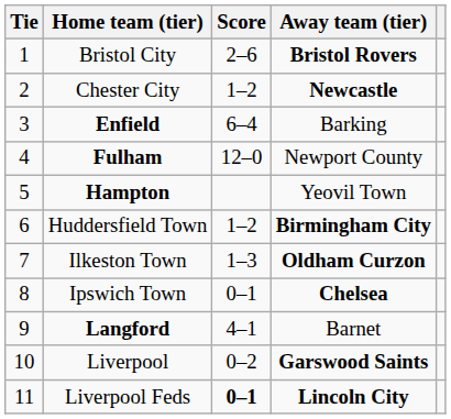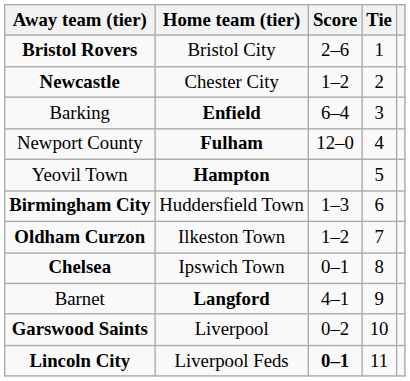 <table class="wikitable" style="text-align:center; font-size:85%">
 <tr>
-<th>Tie</th>
+<th>Away team (tier)</th>
 <th>Home team (tier)</th>
 <th>Score</th>
-<th>Away team (tier)</th>
+<th>Tie</th>
 <th></th>
 </tr>
 <tr>
-<td align="center">1</td>
+<td><strong>Bristol Rovers</strong></td>
 <td>Bristol City</td>
 <td align="center">2–6</td>
-<td><strong>Bristol Rovers</strong></td>
+<td align="center">1</td>
 <td></td>
 </tr>
 <tr>
-<td align="center">2</td>
+<td><strong>Newcastle</strong></td>
 <td>Chester City</td>
 <td align="center">1–2</td>
-<td><strong>Newcastle</strong></td>
+<td align="center">2</td>
 <td></td>
 </tr>
 <tr>
-<td align="center">3</td>
+<td>Barking</td>
 <td><strong>Enfield</strong></td>
 <td align="center">6–4 </td>
-<td>Barking</td>
+<td align="center">3</td>
 <td></td>
 </tr>
 <tr>
-<td align="center">4</td>
+<td>Newport County</td>
 <td><strong>Fulham</strong></td>
 <td align="center">12–0</td>
-<td>Newport County</td>
+<td align="center">4</td>
 <td></td>
 </tr>
 <tr>
-<td align="center">5</td>
+<td>Yeovil Town</td>
 <td><strong>Hampton</strong></td>
 <td align="center"></td>
-<td>Yeovil Town</td>
+<td align="center">5</td>
 <td></td>
 </tr>
 <tr>
+<td><strong>Birmingham City</strong></td>
+<td>Huddersfield Town</td>
+<td align="center">1–3</td>
 <td align="center">6</td>
-<td>Huddersfield Town</td>
-<td align="center">1–2</td>
-<td><strong>Birmingham City</strong></td>
 <td></td>
 </tr>
 <tr>
+<td><strong>Oldham Curzon</strong></td>
+<td>Ilkeston Town</td>
+<td align="center">1–2</td>
 <td align="center">7</td>
-<td>Ilkeston Town</td>
-<td align="center">1–3</td>
-<td><strong>Oldham Curzon</strong></td>
 <td></td>
 </tr>
 <tr>
-<td align="center">8</td>
+<td><strong>Chelsea</strong></td>
 <td>Ipswich Town</td>
 <td align="center">0–1</td>
-<td><strong>Chelsea</strong></td>
+<td align="center">8</td>
 <td></td>
 </tr>
 <tr>
-<td align="center">9</td>
+<td>Barnet</td>
 <td><strong>Langford</strong></td>
 <td align="center">4–1</td>
-<td>Barnet</td>
+<td align="center">9</td>
 <td></td>
 </tr>
 <tr>
-<td align="center">10</td>
+<td><strong>Garswood Saints</strong></td>
 <td>Liverpool</td>
 <td align="center">0–2</td>
-<td><strong>Garswood Saints</strong></td>
+<td align="center">10</td>
 <td></td>
 </tr>
 <tr>
-<td align="center">11</td>
+<td><strong>Lincoln City</strong></td>
 <td>Liverpool Feds</td>
 <td align="center"><strong>0–1</strong></td>
-<td><strong>Lincoln City</strong></td>
+<td align="center">11</td>
 <td></td>
 </tr>
 </table>
